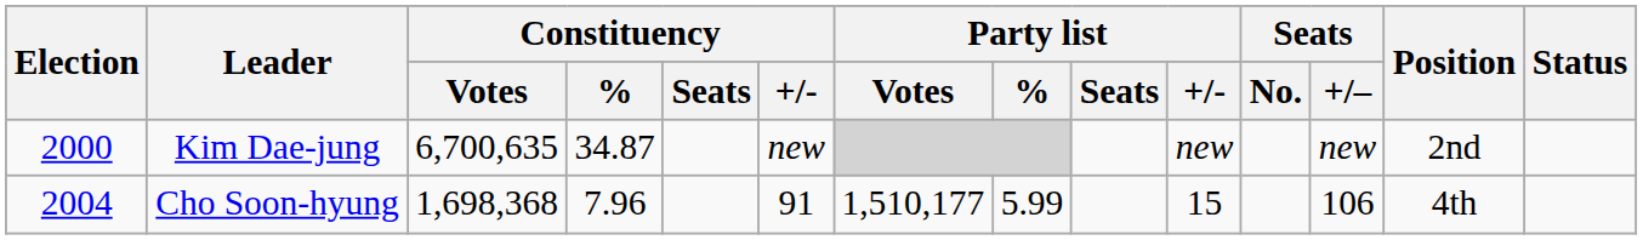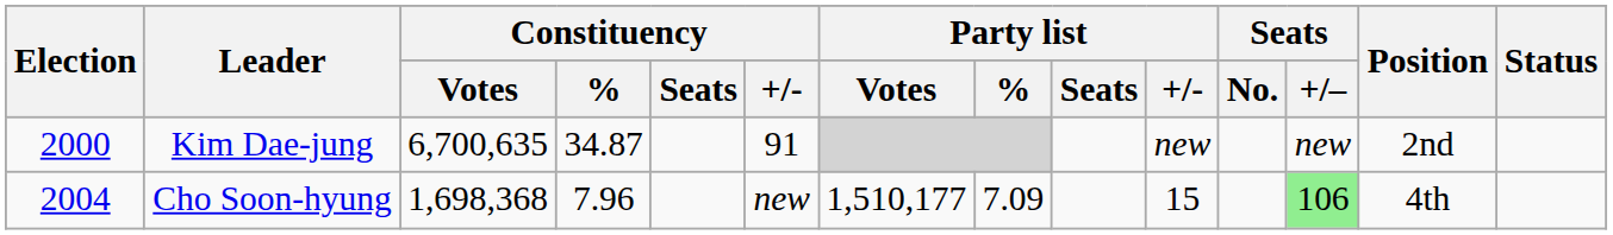 <table class="wikitable" style="text-align:center">
 <tr>
 <th rowspan="2">Election</th>
 <th rowspan="2">Leader</th>
 <th colspan="4">Constituency</th>
 <th colspan="4">Party list</th>
 <th colspan="2">Seats</th>
 <th rowspan="2">Position</th>
 <th rowspan="2">Status</th>
 </tr>
 <tr>
 <th>Votes</th>
 <th>%</th>
 <th>Seats</th>
 <th>+/-</th>
 <th>Votes</th>
 <th>%</th>
 <th>Seats</th>
 <th>+/-</th>
 <th>No.</th>
 <th>+/–</th>
 </tr>
 <tr>
 <td><a href='#'>2000</a></td>
 <td><a href='#'>Kim Dae-jung</a></td>
 <td>6,700,635</td>
 <td>34.87</td>
 <td></td>
-<td><em>new</em></td>
+<td> 91</td>
 <td colspan="2" bgcolor="lightgrey"></td>
 <td></td>
 <td><em>new</em></td>
 <td></td>
 <td><em>new</em></td>
 <td>2nd</td>
 <td></td>
 </tr>
 <tr>
 <td><a href='#'>2004</a></td>
 <td><a href='#'>Cho Soon-hyung</a></td>
 <td>1,698,368</td>
 <td>7.96</td>
 <td></td>
-<td> 91</td>
+<td><em>new</em></td>
 <td>1,510,177</td>
-<td>5.99</td>
+<td>7.09</td>
 <td></td>
 <td> 15</td>
 <td></td>
-<td> 106</td>
+<td style="background: lightgreen;"> 106</td>
 <td>4th</td>
 <td></td>
 </tr>
 </table>
